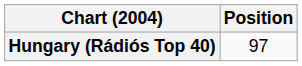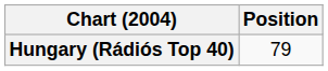 <table class="wikitable plainrowheaders" style="text-align:center">
 <tr>
 <th scope="col">Chart (2004)</th>
 <th scope="col">Position</th>
 </tr>
 <tr>
 <th scope="row">Hungary (Rádiós Top 40)</th>
-<td>97</td>
+<td>79</td>
 </tr>
 </table>
